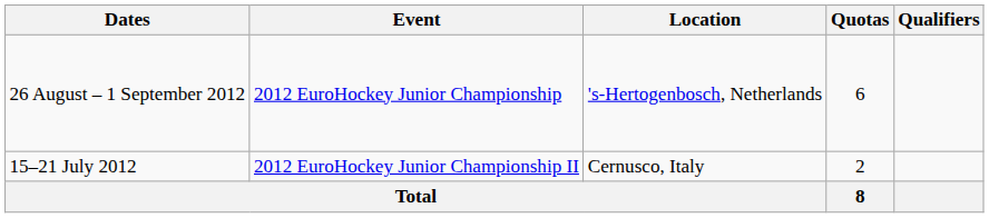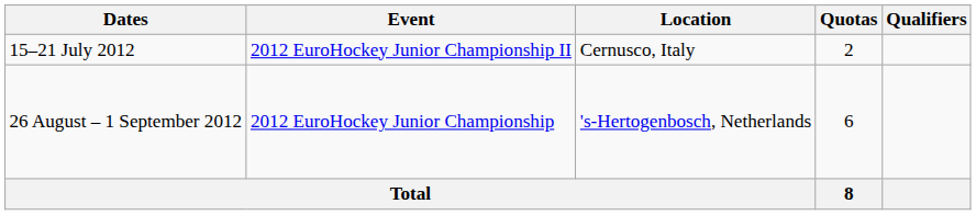 <table class="wikitable">
 <tr>
 <th>Dates</th>
 <th>Event</th>
 <th>Location</th>
 <th>Quotas</th>
 <th>Qualifiers</th>
 </tr>
 <tr>
+<td>15–21 July 2012</td>
+<td><a href='#'>2012 EuroHockey Junior Championship II</a></td>
+<td>Cernusco, Italy</td>
+<td align=center>2</td>
+<td><br></td>
+</tr>
+<tr>
 <td>26 August – 1 September 2012</td>
 <td><a href='#'>2012 EuroHockey Junior Championship</a></td>
 <td><a href='#'>'s-Hertogenbosch</a>, Netherlands</td>
 <td align=center>6</td>
 <td><br><br><br><br><br></td>
 </tr>
 <tr>
-<td>15–21 July 2012</td>
-<td><a href='#'>2012 EuroHockey Junior Championship II</a></td>
-<td>Cernusco, Italy</td>
-<td align=center>2</td>
-<td><br></td>
-</tr>
-<tr>
 <th colspan=3>Total</th>
 <th>8</th>
 <th></th>
 </tr>
 </table>
